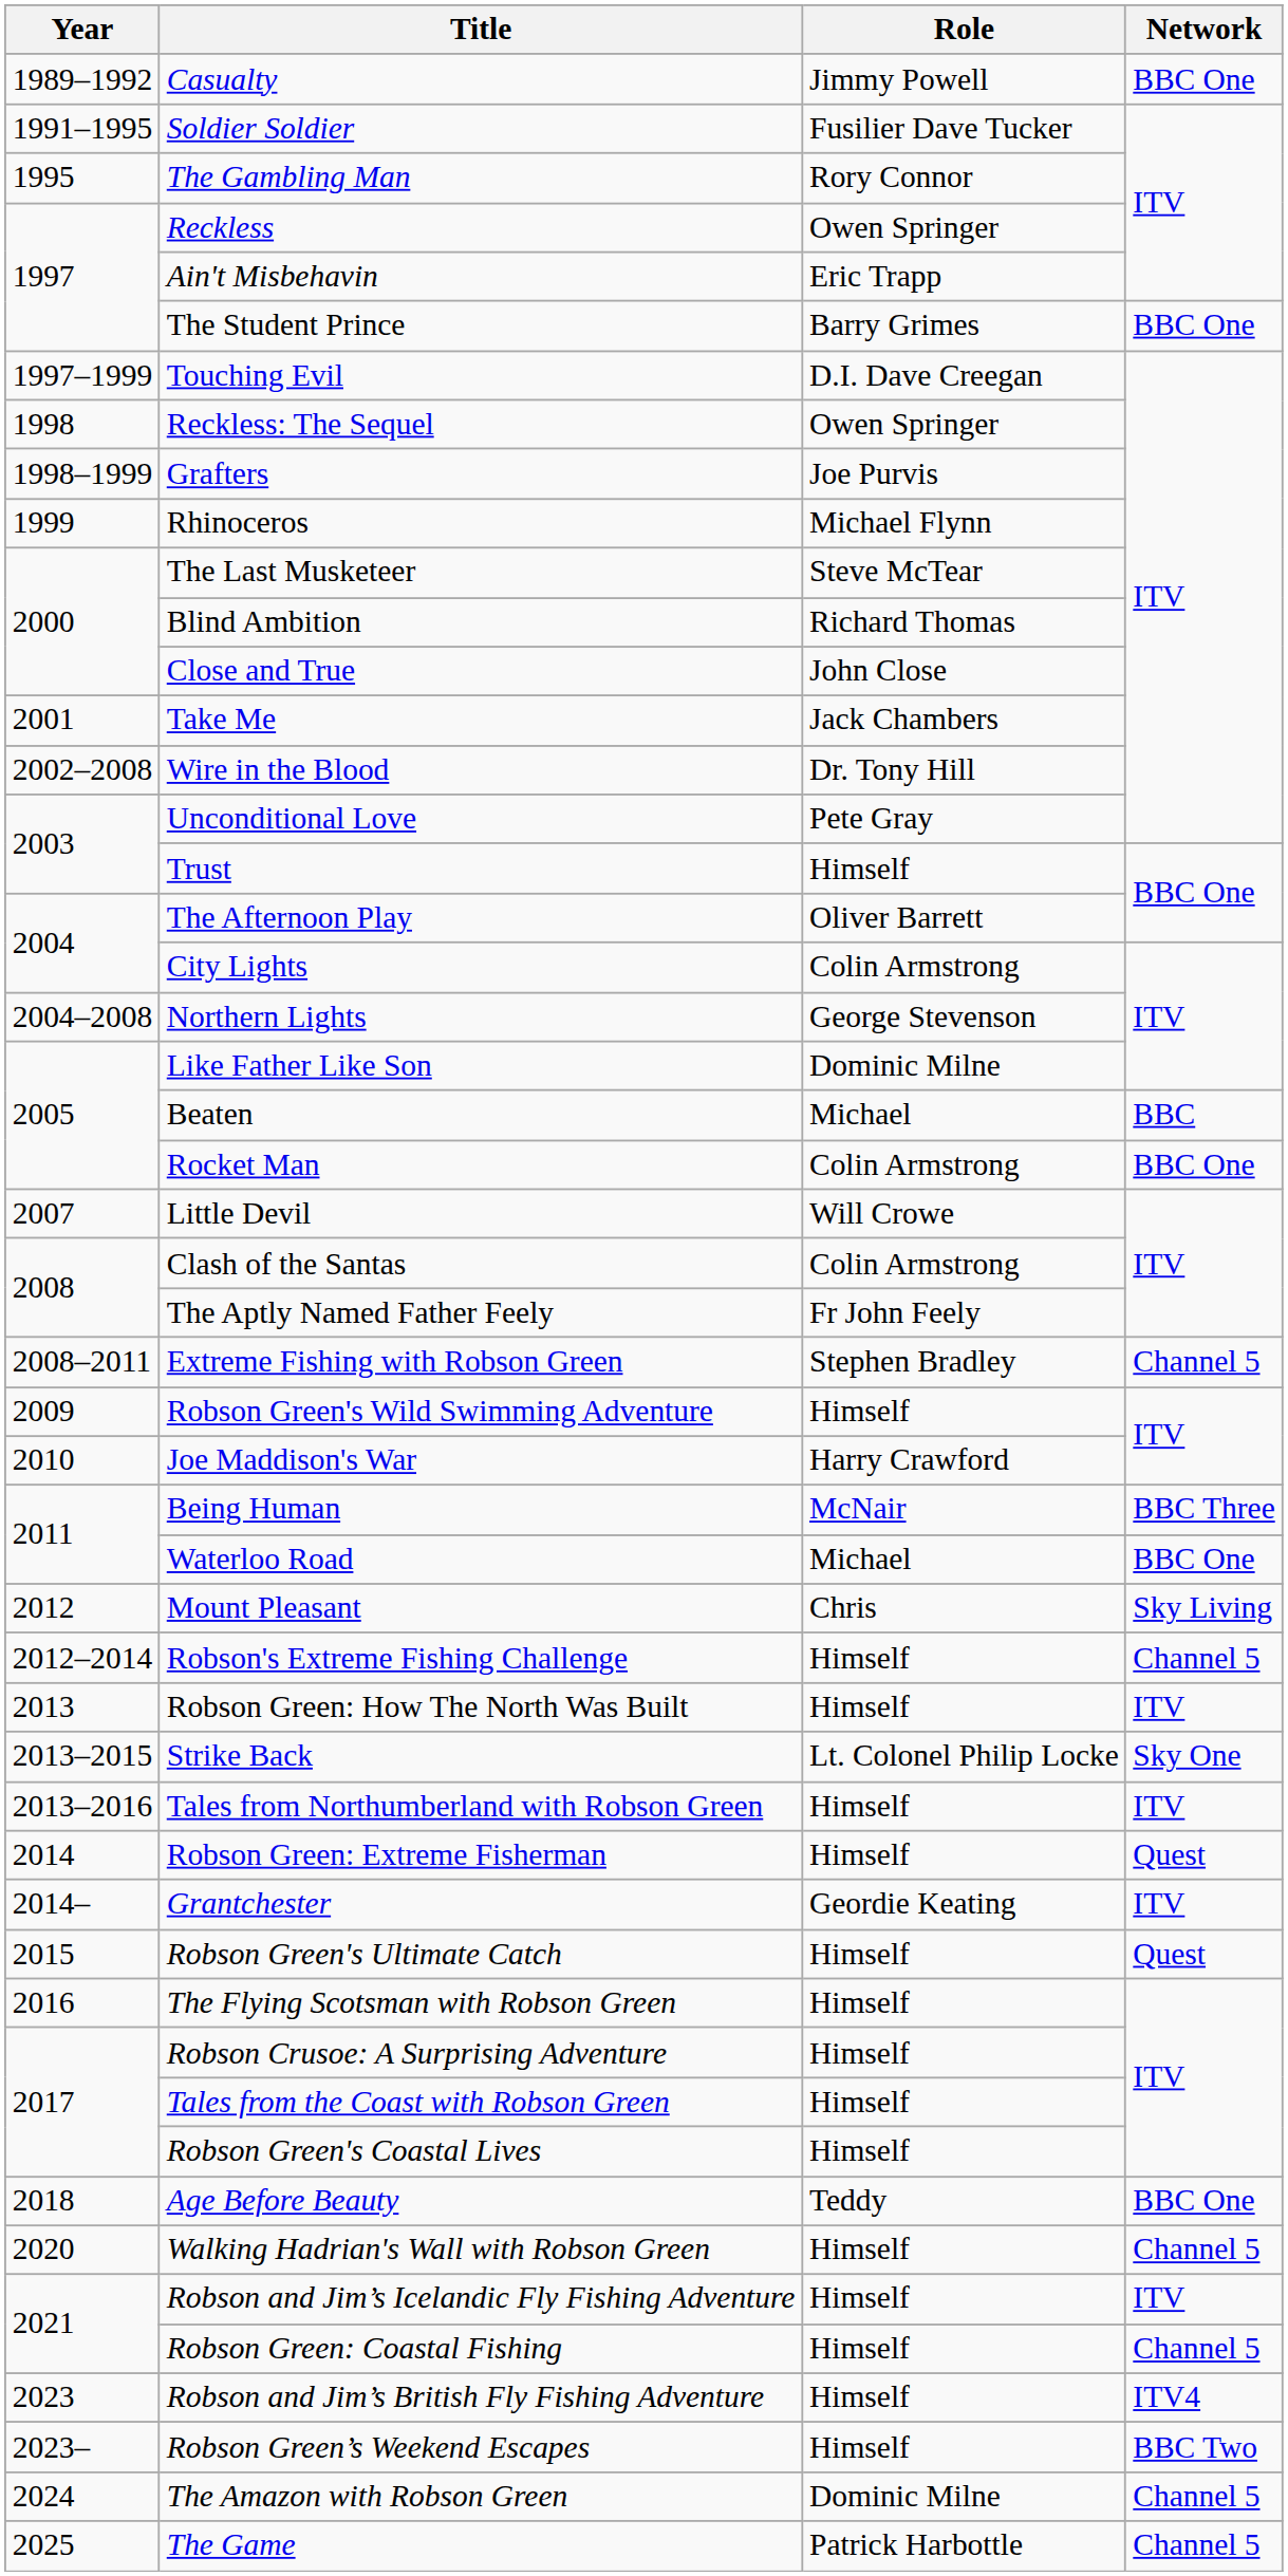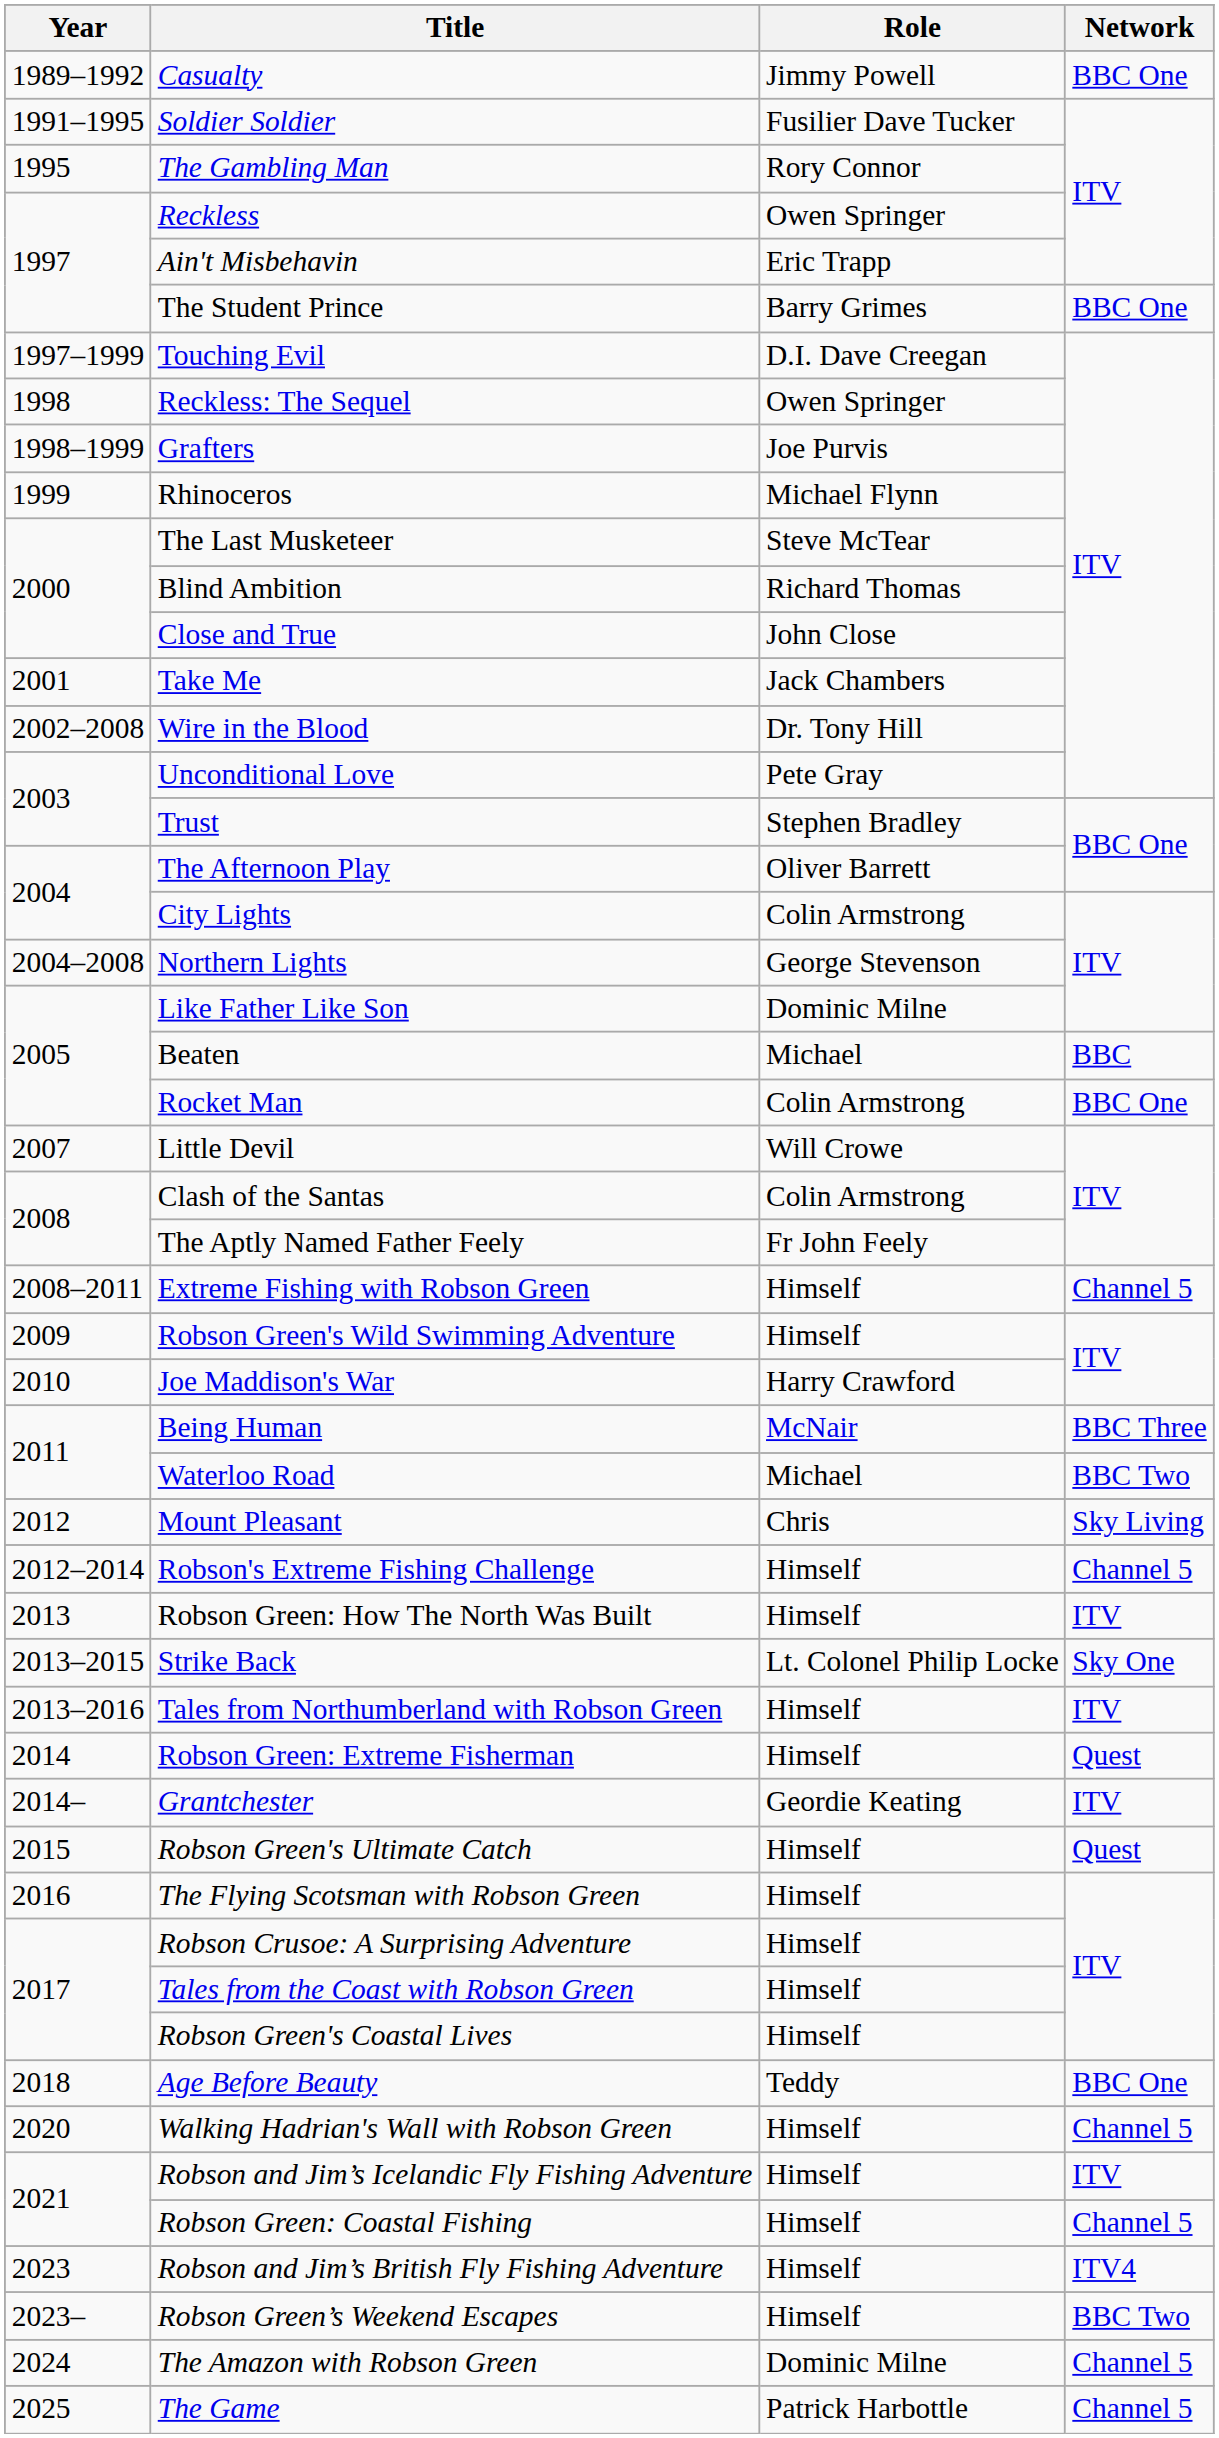 <table class="wikitable">
 <tr>
 <th>Year</th>
 <th>Title</th>
 <th>Role</th>
 <th>Network</th>
 </tr>
 <tr>
 <td>1989–1992</td>
 <td><em><a href='#'>Casualty</a></em></td>
 <td>Jimmy Powell</td>
 <td><a href='#'>BBC One</a></td>
 </tr>
 <tr>
 <td>1991–1995</td>
 <td><em><a href='#'>Soldier Soldier</a></em></td>
 <td>Fusilier Dave Tucker</td>
 <td rowspan=4><a href='#'>ITV</a></td>
 </tr>
 <tr>
 <td>1995</td>
 <td><em><a href='#'>The Gambling Man</a></em></td>
 <td>Rory Connor</td>
 </tr>
 <tr>
 <td rowspan=3>1997</td>
 <td><em><a href='#'>Reckless</a></em></td>
 <td>Owen Springer</td>
 </tr>
 <tr>
 <td><em>Ain't Misbehavin<strong></td>
 <td>Eric Trapp</td>
 </tr>
 <tr>
 <td></em>The Student Prince<em></td>
 <td>Barry Grimes</td>
 <td><a href='#'>BBC One</a></td>
 </tr>
 <tr>
 <td>1997–1999</td>
 <td></em><a href='#'>Touching Evil</a><em></td>
 <td>D.I. Dave Creegan</td>
 <td rowspan="10"><a href='#'>ITV</a></td>
 </tr>
 <tr>
 <td>1998</td>
 <td></em><a href='#'>Reckless: The Sequel</a><em></td>
 <td>Owen Springer</td>
 </tr>
 <tr>
 <td>1998–1999</td>
 <td></em><a href='#'>Grafters</a><em></td>
 <td>Joe Purvis</td>
 </tr>
 <tr>
 <td>1999</td>
 <td></em>Rhinoceros<em></td>
 <td>Michael Flynn</td>
 </tr>
 <tr>
 <td rowspan=3>2000</td>
 <td></em>The Last Musketeer<em></td>
 <td>Steve McTear</td>
 </tr>
 <tr>
 <td></em>Blind Ambition<em></td>
 <td>Richard Thomas</td>
 </tr>
 <tr>
 <td></em><a href='#'>Close and True</a><em></td>
 <td>John Close</td>
 </tr>
 <tr>
 <td>2001</td>
 <td></em><a href='#'>Take Me</a><em></td>
 <td>Jack Chambers</td>
 </tr>
 <tr>
 <td>2002–2008</td>
 <td></em><a href='#'>Wire in the Blood</a><em></td>
 <td>Dr. Tony Hill</td>
 </tr>
 <tr>
 <td rowspan=2>2003</td>
 <td></em><a href='#'>Unconditional Love</a><em></td>
 <td>Pete Gray</td>
 </tr>
 <tr>
 <td></em><a href='#'>Trust</a><em></td>
-<td>Himself</td>
+<td>Stephen Bradley</td>
 <td rowspan=2><a href='#'>BBC One</a></td>
 </tr>
 <tr>
 <td rowspan="2">2004</td>
 <td></em><a href='#'>The Afternoon Play</a><em></td>
 <td>Oliver Barrett</td>
 </tr>
 <tr>
 <td></em><a href='#'>City Lights</a><em></td>
 <td>Colin Armstrong</td>
 <td rowspan="3"><a href='#'>ITV</a></td>
 </tr>
 <tr>
 <td>2004–2008</td>
 <td></em><a href='#'>Northern Lights</a><em></td>
 <td>George Stevenson</td>
 </tr>
 <tr>
 <td rowspan=3>2005</td>
 <td></em><a href='#'>Like Father Like Son</a><em></td>
 <td>Dominic Milne</td>
 </tr>
 <tr>
 <td></em>Beaten<em></td>
 <td>Michael</td>
 <td><a href='#'>BBC</a></td>
 </tr>
 <tr>
 <td></em><a href='#'>Rocket Man</a><em></td>
 <td>Colin Armstrong</td>
 <td><a href='#'>BBC One</a></td>
 </tr>
 <tr>
 <td>2007</td>
 <td></em>Little Devil<em></td>
 <td>Will Crowe</td>
 <td rowspan="3"><a href='#'>ITV</a></td>
 </tr>
 <tr>
 <td rowspan="2">2008</td>
 <td></em>Clash of the Santas<em></td>
 <td>Colin Armstrong</td>
 </tr>
 <tr>
 <td></em>The Aptly Named Father Feely<em></td>
 <td>Fr John Feely</td>
 </tr>
 <tr>
 <td>2008–2011</td>
 <td></em><a href='#'>Extreme Fishing with Robson Green</a><em></td>
-<td>Stephen Bradley</td>
+<td>Himself</td>
 <td><a href='#'>Channel 5</a></td>
 </tr>
 <tr>
 <td>2009</td>
 <td></em><a href='#'>Robson Green's Wild Swimming Adventure</a><em></td>
 <td>Himself</td>
 <td rowspan=2><a href='#'>ITV</a></td>
 </tr>
 <tr>
 <td>2010</td>
 <td></em><a href='#'>Joe Maddison's War</a><em></td>
 <td>Harry Crawford</td>
 </tr>
 <tr>
 <td rowspan=2>2011</td>
 <td></em><a href='#'>Being Human</a><em></td>
 <td><a href='#'>McNair</a></td>
 <td><a href='#'>BBC Three</a></td>
 </tr>
 <tr>
 <td></em><a href='#'>Waterloo Road</a><em></td>
 <td>Michael</td>
-<td><a href='#'>BBC One</a></td>
+<td><a href='#'>BBC Two</a></td>
 </tr>
 <tr>
 <td>2012</td>
 <td><a href='#'></em>Mount Pleasant<em></a></td>
 <td>Chris</td>
 <td><a href='#'>Sky Living</a></td>
 </tr>
 <tr>
 <td>2012–2014</td>
 <td></em><a href='#'>Robson's Extreme Fishing Challenge</a><em></td>
 <td>Himself</td>
 <td><a href='#'>Channel 5</a></td>
 </tr>
 <tr>
 <td>2013</td>
 <td></em>Robson Green: How The North Was Built<em></td>
 <td>Himself</td>
 <td><a href='#'>ITV</a></td>
 </tr>
 <tr>
 <td>2013–2015</td>
 <td></em><a href='#'>Strike Back</a><em></td>
 <td>Lt. Colonel Philip Locke</td>
 <td><a href='#'>Sky One</a></td>
 </tr>
 <tr>
 <td>2013–2016</td>
 <td></em><a href='#'>Tales from Northumberland with Robson Green</a><em></td>
 <td>Himself</td>
 <td><a href='#'>ITV</a></td>
 </tr>
 <tr>
 <td>2014</td>
 <td></em><a href='#'>Robson Green: Extreme Fisherman</a></td>
 <td>Himself</td>
 <td><a href='#'>Quest</a></td>
 </tr>
 <tr>
 <td>2014–</td>
 <td><em><a href='#'>Grantchester</a></em></td>
 <td>Geordie Keating</td>
 <td><a href='#'>ITV</a></td>
 </tr>
 <tr>
 <td>2015</td>
 <td><em>Robson Green's Ultimate Catch</em></td>
 <td>Himself</td>
 <td><a href='#'>Quest</a></td>
 </tr>
 <tr>
 <td>2016</td>
 <td><em>The Flying Scotsman with Robson Green</em></td>
 <td>Himself</td>
 <td rowspan="4"><a href='#'>ITV</a></td>
 </tr>
 <tr>
 <td rowspan=3>2017</td>
 <td><em>Robson Crusoe: A Surprising Adventure</em></td>
 <td>Himself</td>
 </tr>
 <tr>
 <td><em><a href='#'>Tales from the Coast with Robson Green</a></em></td>
 <td>Himself</td>
 </tr>
 <tr>
 <td><em>Robson Green's Coastal Lives</em></td>
 <td>Himself</td>
 </tr>
 <tr>
 <td>2018</td>
 <td><em><a href='#'>Age Before Beauty</a></em></td>
 <td>Teddy</td>
 <td><a href='#'>BBC One</a></td>
 </tr>
 <tr>
 <td>2020</td>
 <td><em>Walking Hadrian's Wall with Robson Green</em></td>
 <td>Himself</td>
 <td><a href='#'>Channel 5</a></td>
 </tr>
 <tr>
 <td rowspan=2>2021</td>
 <td><em>Robson and Jim’s Icelandic Fly Fishing Adventure</em></td>
 <td>Himself</td>
 <td><a href='#'>ITV</a></td>
 </tr>
 <tr>
 <td><em>Robson Green: Coastal Fishing</em></td>
 <td>Himself</td>
 <td><a href='#'>Channel 5</a></td>
 </tr>
 <tr>
 <td>2023</td>
 <td><em>Robson and Jim’s British Fly Fishing Adventure</em></td>
 <td>Himself</td>
 <td><a href='#'>ITV4</a></td>
 </tr>
 <tr>
 <td>2023–</td>
 <td><em>Robson Green’s Weekend Escapes</em></td>
 <td>Himself</td>
 <td><a href='#'>BBC Two</a></td>
 </tr>
 <tr>
 <td>2024</td>
 <td><em>The Amazon with Robson Green</em></td>
 <td>Dominic Milne</td>
 <td><a href='#'>Channel 5</a></td>
 </tr>
 <tr>
 <td>2025</td>
 <td><em><a href='#'>The Game</a></em></td>
 <td>Patrick Harbottle</td>
 <td><a href='#'>Channel 5</a></td>
 </tr>
 </table>
